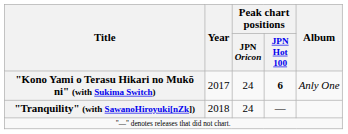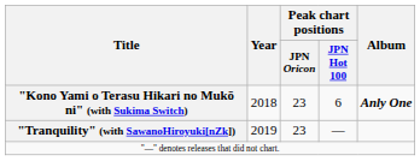 <table class="wikitable plainrowheaders" style="text-align:center;">
 <tr>
 <th scope="col" rowspan="2" style="width:18em;">Title</th>
 <th scope="col" rowspan="2">Year</th>
 <th scope="col" colspan="2">Peak chart positions<br></th>
 <th scope="col" rowspan="2">Album</th>
 </tr>
 <tr>
 <th style="width:3em;font-size:85%">JPN <em>Oricon</em><br></th>
 <th style="width:3em;font-size:85%"><a href='#'>JPN Hot 100</a></th>
 </tr>
 <tr>
 <th scope="row">"Kono Yami o Terasu Hikari no Mukō ni" <small>(with <a href='#'>Sukima Switch</a>)</small></th>
-<td>2017</td>
-<td>24</td>
-<td><strong>6</strong></td>
-<td><em>Anly One</em></td>
+<td>2018</td>
+<td>23</td>
+<td>6</td>
+<td><strong><em>Anly One</em></strong></td>
 </tr>
 <tr>
 <th scope="row">"Tranquility" <small>(with <a href='#'>SawanoHiroyuki[nZk</a>])</small></th>
-<td>2018</td>
-<td>24</td>
+<td>2019</td>
+<td>23</td>
 <td>—</td>
 <td></td>
 </tr>
 <tr>
 <td align="center" colspan="13" style="font-size: 8pt">"—" denotes releases that did not chart.</td>
 </tr>
 </table>
